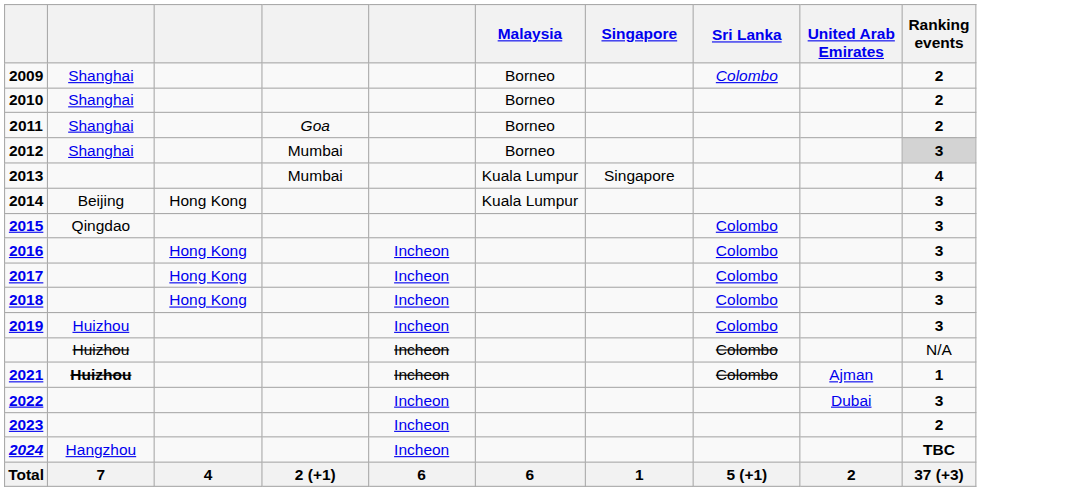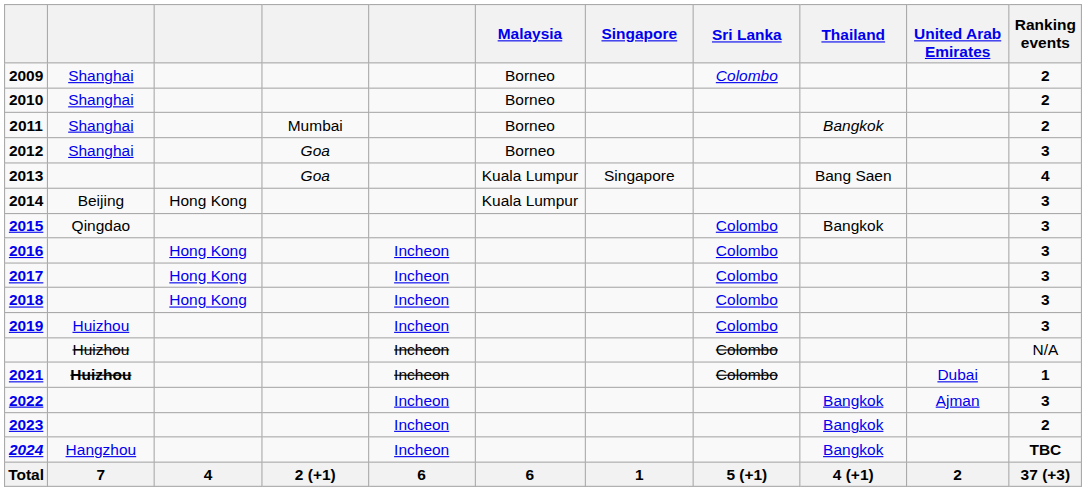 <table class="wikitable" style="text-align: center; font-size:88%;">
 <tr>
 <th></th>
 <th style="width:6.4em; vertical-align:top;"> <br> </th>
 <th style="width:6.5em; vertical-align:top;"> <br> </th>
 <th style="width:6.4em; vertical-align:top;"> <br> </th>
 <th style="width:6.4em; vertical-align:top;"> <br> </th>
 <th style="width:6.9em; vertical-align:top; padding: 2px 1px;"> <br> <a href='#'>Malaysia</a></th>
 <th style="width:6.8em; vertical-align:top; padding: 2px 1px;"> <br> <a href='#'>Singapore</a></th>
 <th style="width:6.4em; vertical-align:top;"> <br> <a href='#'>Sri Lanka</a></th>
+<th style="width:6.4em; vertical-align:top;"> <br> <a href='#'>Thailand</a></th>
 <th style="width:6.4em; vertical-align:top; padding: 2px 1px;"> <br> <a href='#'>United Arab Emirates</a></th>
 <th style="width:4.5em; padding:5px 1px;">Ranking events</th>
 </tr>
 <tr>
 <td><strong>2009</strong></td>
 <td><a href='#'>Shanghai</a></td>
 <td></td>
 <td></td>
 <td></td>
 <td>Borneo</td>
 <td></td>
 <td><em><a href='#'>Colombo</a></em></td>
 <td></td>
+<td></td>
 <td> <strong>2</strong> </td>
 </tr>
 <tr>
 <td><strong>2010</strong></td>
 <td><a href='#'>Shanghai</a></td>
 <td></td>
 <td></td>
 <td></td>
 <td>Borneo</td>
 <td></td>
 <td></td>
 <td></td>
+<td></td>
 <td><strong>2</strong></td>
 </tr>
 <tr>
 <td><strong>2011</strong></td>
+<td><a href='#'>Shanghai</a></td>
+<td></td>
+<td>Mumbai</td>
+<td></td>
+<td>Borneo</td>
+<td></td>
+<td></td>
+<td><em>Bangkok</em></td>
+<td></td>
+<td><strong>2</strong></td>
+</tr>
+<tr>
+<td><strong>2012</strong></td>
 <td><a href='#'>Shanghai</a></td>
 <td></td>
 <td><em>Goa</em></td>
 <td></td>
 <td>Borneo</td>
 <td></td>
 <td></td>
 <td></td>
-<td><strong>2</strong></td>
-</tr>
-<tr>
-<td><strong>2012</strong></td>
-<td><a href='#'>Shanghai</a></td>
 <td></td>
-<td>Mumbai</td>
-<td></td>
-<td>Borneo</td>
-<td></td>
-<td></td>
-<td></td>
-<td style="background: lightgrey;"><strong>3</strong></td>
+<td><strong>3</strong></td>
 </tr>
 <tr>
 <td><strong>2013</strong></td>
 <td></td>
 <td></td>
-<td>Mumbai</td>
+<td><em>Goa</em></td>
 <td></td>
 <td style="padding: 3px 1px;">Kuala Lumpur</td>
 <td>Singapore</td>
 <td></td>
+<td>Bang Saen</td>
 <td></td>
 <td><strong>4</strong></td>
 </tr>
 <tr>
 <td><strong>2014</strong></td>
 <td>Beijing</td>
 <td>Hong Kong</td>
 <td></td>
 <td></td>
 <td style="padding: 3px 1px;">Kuala Lumpur</td>
+<td></td>
 <td></td>
 <td></td>
 <td></td>
 <td><strong>3</strong></td>
 </tr>
 <tr>
 <td> <strong><a href='#'>2015</a></strong> </td>
 <td>Qingdao</td>
 <td></td>
 <td></td>
 <td></td>
 <td></td>
 <td></td>
 <td><a href='#'>Colombo</a></td>
+<td>Bangkok</td>
 <td></td>
 <td><strong>3</strong></td>
 </tr>
 <tr>
 <td><strong><a href='#'>2016</a></strong></td>
 <td></td>
 <td><a href='#'>Hong Kong</a></td>
 <td></td>
 <td><a href='#'>Incheon</a></td>
 <td></td>
 <td></td>
 <td><a href='#'>Colombo</a></td>
 <td></td>
+<td></td>
 <td><strong>3</strong></td>
 </tr>
 <tr>
 <td><strong><a href='#'>2017</a></strong></td>
 <td></td>
 <td><a href='#'>Hong Kong</a></td>
 <td></td>
 <td><a href='#'>Incheon</a></td>
 <td></td>
 <td></td>
 <td><a href='#'>Colombo</a></td>
+<td></td>
 <td></td>
 <td><strong>3</strong></td>
 </tr>
 <tr>
 <td><strong><a href='#'>2018</a></strong></td>
 <td></td>
 <td><a href='#'>Hong Kong</a></td>
 <td></td>
 <td><a href='#'>Incheon</a></td>
 <td></td>
 <td></td>
 <td><a href='#'>Colombo</a></td>
 <td></td>
+<td></td>
 <td><strong>3</strong></td>
 </tr>
 <tr>
 <td><strong><a href='#'>2019</a></strong></td>
 <td><a href='#'>Huizhou</a></td>
 <td></td>
 <td></td>
 <td><a href='#'>Incheon</a></td>
 <td></td>
 <td></td>
 <td><a href='#'>Colombo</a></td>
+<td></td>
 <td></td>
 <td><strong>3</strong></td>
 </tr>
 <tr>
 <td style="padding:1px;"></td>
 <td><s>Huizhou</s></td>
 <td></td>
 <td></td>
 <td><s>Incheon</s></td>
 <td></td>
 <td></td>
 <td><s>Colombo</s></td>
 <td></td>
+<td></td>
 <td>N/A</td>
 </tr>
 <tr>
 <td><strong><a href='#'>2021</a></strong> </td>
 <td><strong><s>Huizhou</s></strong></td>
 <td></td>
 <td></td>
 <td><s>Incheon</s></td>
 <td></td>
 <td></td>
 <td><s>Colombo</s></td>
-<td><a href='#'>Ajman</a></td>
+<td></td>
+<td style="padding:0;"><a href='#'>Dubai</a></td>
 <td><strong>1</strong></td>
 </tr>
 <tr>
 <td><strong><a href='#'>2022</a></strong></td>
 <td></td>
 <td></td>
 <td></td>
 <td><a href='#'>Incheon</a></td>
 <td></td>
 <td></td>
 <td></td>
-<td style="padding:0;"><a href='#'>Dubai</a></td>
+<td><a href='#'>Bangkok</a></td>
+<td><a href='#'>Ajman</a></td>
 <td><strong>3</strong></td>
 </tr>
 <tr>
 <td><strong><a href='#'>2023</a></strong></td>
 <td></td>
 <td></td>
 <td></td>
 <td><a href='#'>Incheon</a></td>
 <td></td>
 <td></td>
 <td></td>
+<td><a href='#'>Bangkok</a></td>
 <td></td>
 <td><strong>2</strong></td>
 </tr>
 <tr>
 <td><strong><a href='#'><em>2024</em></a></strong></td>
 <td><a href='#'>Hangzhou</a></td>
 <td></td>
 <td></td>
 <td><a href='#'>Incheon</a></td>
 <td></td>
 <td></td>
 <td></td>
+<td><a href='#'>Bangkok</a></td>
 <td></td>
 <td><strong>TBC</strong></td>
 </tr>
 <tr class="sortbottom">
 <th>Total</th>
 <th>7</th>
 <th>4</th>
 <th>2 (+1)</th>
 <th>6</th>
 <th>6</th>
 <th>1</th>
 <th>5 (+1)</th>
+<th>4 (+1)</th>
 <th>2</th>
 <th>37 (+3)</th>
 </tr>
 </table>
